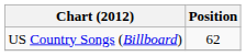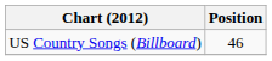 <table class="wikitable sortable">
 <tr>
 <th scope="col">Chart (2012)</th>
 <th scope="col">Position</th>
 </tr>
 <tr>
 <td>US <a href='#'>Country Songs</a> (<em><a href='#'>Billboard</a></em>)</td>
-<td align="center">62</td>
+<td align="center">46</td>
 </tr>
 <tr>
 </tr>
 </table>
